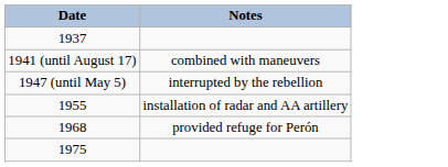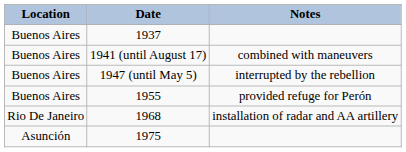 <table class="wikitable unsortable" style="text-align:center">
 <tr>
+<th style="text-align:center;background:lightsteelblue;">Location</th>
 <th style="text-align:center;background:lightsteelblue;">Date</th>
 <th style="text-align:center;background:lightsteelblue;">Notes</th>
 </tr>
 <tr>
+<td>Buenos Aires</td>
 <td>1937</td>
 <td></td>
 </tr>
 <tr>
+<td>Buenos Aires</td>
 <td>1941 (until August 17)</td>
 <td>combined with maneuvers</td>
 </tr>
 <tr>
+<td>Buenos Aires</td>
 <td>1947 (until May 5)</td>
 <td>interrupted by the rebellion</td>
 </tr>
 <tr>
+<td>Buenos Aires</td>
 <td>1955</td>
+<td>provided refuge for Perón</td>
+</tr>
+<tr>
+<td>Rio De Janeiro</td>
+<td>1968</td>
 <td>installation of radar and AA artillery</td>
 </tr>
 <tr>
-<td>1968</td>
-<td>provided refuge for Perón</td>
-</tr>
-<tr>
+<td>Asunción</td>
 <td>1975</td>
 <td></td>
 </tr>
 </table>
